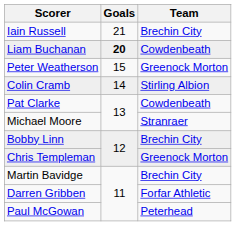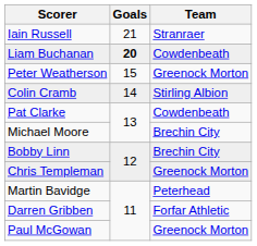 <table class="wikitable">
 <tr>
 <th>Scorer</th>
 <th>Goals</th>
 <th>Team</th>
 </tr>
 <tr>
 <td> <a href='#'>Iain Russell</a></td>
 <td style="text-align:center;">21</td>
-<td><a href='#'>Brechin City</a></td>
+<td><a href='#'>Stranraer</a></td>
 </tr>
 <tr bgcolor="#EFEFEF">
 <td> <a href='#'>Liam Buchanan</a></td>
 <td style="text-align:center;"><strong>20</strong></td>
 <td><a href='#'>Cowdenbeath</a></td>
 </tr>
 <tr>
 <td> <a href='#'>Peter Weatherson</a></td>
 <td style="text-align:center;">15</td>
 <td><a href='#'>Greenock Morton</a></td>
 </tr>
 <tr bgcolor="#EFEFEF">
 <td> <a href='#'>Colin Cramb</a></td>
 <td style="text-align:center;">14</td>
 <td><a href='#'>Stirling Albion</a></td>
 </tr>
 <tr>
 <td> <a href='#'>Pat Clarke</a></td>
 <td rowspan="2" style="text-align:center;">13</td>
 <td><a href='#'>Cowdenbeath</a></td>
 </tr>
 <tr>
 <td> Michael Moore</td>
-<td><a href='#'>Stranraer</a></td>
+<td><a href='#'>Brechin City</a></td>
 </tr>
 <tr bgcolor="#EFEFEF">
 <td> <a href='#'>Bobby Linn</a></td>
 <td rowspan="2" style="text-align:center;">12</td>
 <td><a href='#'>Brechin City</a></td>
 </tr>
 <tr bgcolor="#EFEFEF">
 <td> <a href='#'>Chris Templeman</a></td>
 <td><a href='#'>Greenock Morton</a></td>
 </tr>
 <tr>
 <td> Martin Bavidge</td>
 <td rowspan="3" style="text-align:center;">11</td>
-<td><a href='#'>Brechin City</a></td>
+<td><a href='#'>Peterhead</a></td>
 </tr>
 <tr>
 <td> <a href='#'>Darren Gribben</a></td>
 <td><a href='#'>Forfar Athletic</a></td>
 </tr>
 <tr>
 <td> <a href='#'>Paul McGowan</a></td>
-<td><a href='#'>Peterhead</a></td>
+<td><a href='#'>Greenock Morton</a></td>
 </tr>
 </table>
